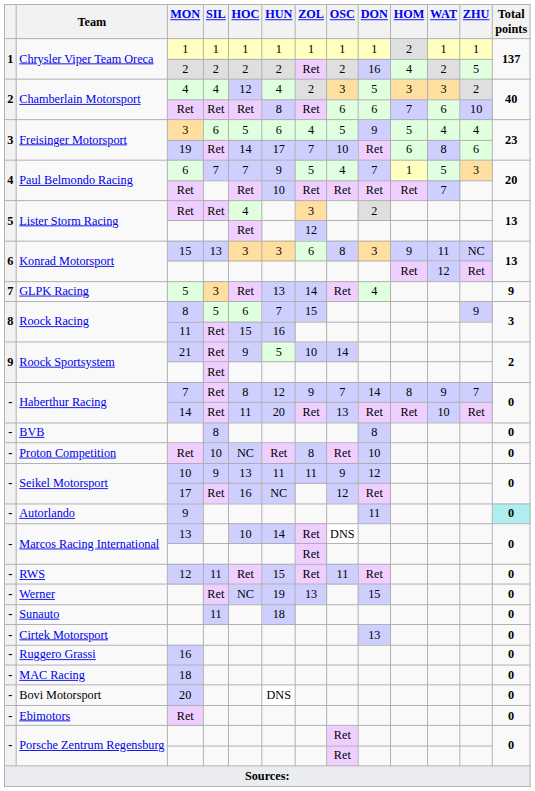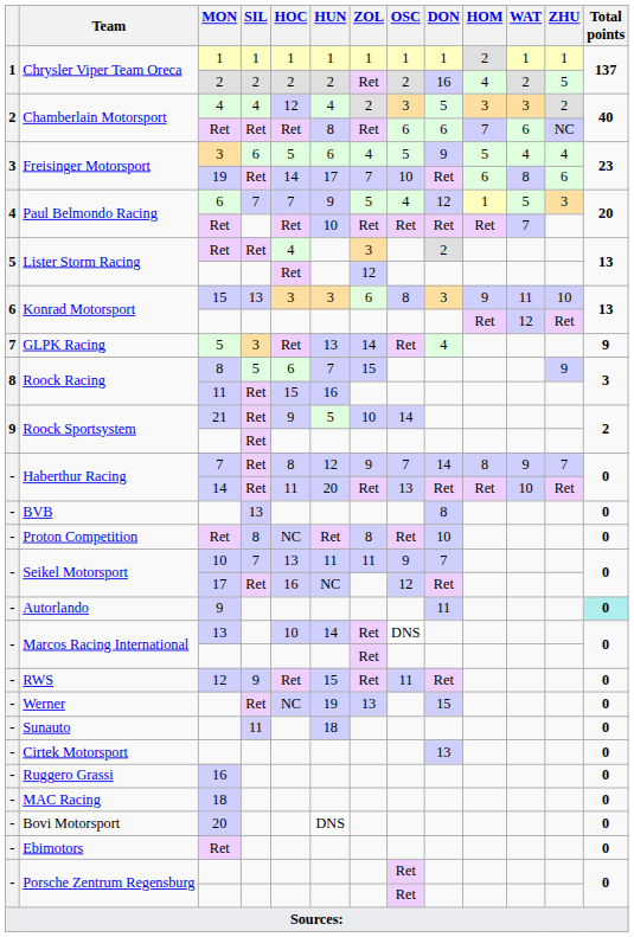 <table class="wikitable" style="font-size: 85%; text-align:center;">
 <tr valign="top">
 <th valign=middle></th>
 <th valign=middle>Team</th>
 <th><a href='#'>MON</a><br></th>
 <th><a href='#'>SIL</a><br></th>
 <th><a href='#'>HOC</a><br></th>
 <th><a href='#'>HUN</a><br></th>
 <th><a href='#'>ZOL</a><br></th>
 <th><a href='#'>OSC</a><br></th>
 <th><a href='#'>DON</a><br></th>
 <th><a href='#'>HOM</a><br></th>
 <th><a href='#'>WAT</a><br></th>
 <th><a href='#'>ZHU</a><br></th>
 <th valign=middle>Total<br>points</th>
 </tr>
 <tr>
 <th rowspan=2>1</th>
 <td rowspan=2 align=left> <a href='#'>Chrysler Viper Team Oreca</a></td>
 <td style="background:#FFFFBF;">1</td>
 <td style="background:#FFFFBF;">1</td>
 <td style="background:#FFFFBF;">1</td>
 <td style="background:#FFFFBF;">1</td>
 <td style="background:#FFFFBF;">1</td>
 <td style="background:#FFFFBF;">1</td>
 <td style="background:#FFFFBF;">1</td>
 <td style="background:#DFDFDF;">2</td>
 <td style="background:#FFFFBF;">1</td>
 <td style="background:#FFFFBF;">1</td>
 <td rowspan=2><strong>137</strong></td>
 </tr>
 <tr>
 <td style="background:#DFDFDF;">2</td>
 <td style="background:#DFDFDF;">2</td>
 <td style="background:#DFDFDF;">2</td>
 <td style="background:#DFDFDF;">2</td>
 <td style="background:#EFCFFF;">Ret</td>
 <td style="background:#DFDFDF;">2</td>
 <td style="background:#CFCFFF;">16</td>
 <td style="background:#DFFFDF;">4</td>
 <td style="background:#DFDFDF;">2</td>
 <td style="background:#DFFFDF;">5</td>
 </tr>
 <tr>
 <th rowspan=2>2</th>
 <td rowspan=2 align=left> <a href='#'>Chamberlain Motorsport</a></td>
 <td style="background:#DFFFDF;">4</td>
 <td style="background:#DFFFDF;">4</td>
 <td style="background:#CFCFFF;">12</td>
 <td style="background:#DFFFDF;">4</td>
 <td style="background:#DFDFDF;">2</td>
 <td style="background:#FFDF9F;">3</td>
 <td style="background:#DFFFDF;">5</td>
 <td style="background:#FFDF9F;">3</td>
 <td style="background:#FFDF9F;">3</td>
 <td style="background:#DFDFDF;">2</td>
 <td rowspan=2><strong>40</strong></td>
 </tr>
 <tr>
 <td style="background:#EFCFFF;">Ret</td>
 <td style="background:#EFCFFF;">Ret</td>
 <td style="background:#EFCFFF;">Ret</td>
 <td style="background:#CFCFFF;">8</td>
 <td style="background:#EFCFFF;">Ret</td>
 <td style="background:#DFFFDF;">6</td>
 <td style="background:#DFFFDF;">6</td>
 <td style="background:#CFCFFF;">7</td>
 <td style="background:#DFFFDF;">6</td>
-<td style="background:#CFCFFF;">10</td>
+<td style="background:#CFCFFF;">NC</td>
 </tr>
 <tr>
 <th rowspan=2>3</th>
 <td rowspan=2 align=left> <a href='#'>Freisinger Motorsport</a></td>
 <td style="background:#FFDF9F;">3</td>
 <td style="background:#DFFFDF;">6</td>
 <td style="background:#DFFFDF;">5</td>
 <td style="background:#DFFFDF;">6</td>
 <td style="background:#DFFFDF;">4</td>
 <td style="background:#DFFFDF;">5</td>
 <td style="background:#CFCFFF;">9</td>
 <td style="background:#DFFFDF;">5</td>
 <td style="background:#DFFFDF;">4</td>
 <td style="background:#DFFFDF;">4</td>
 <td rowspan=2><strong>23</strong></td>
 </tr>
 <tr>
 <td style="background:#CFCFFF;">19</td>
 <td style="background:#EFCFFF;">Ret</td>
 <td style="background:#CFCFFF;">14</td>
 <td style="background:#CFCFFF;">17</td>
 <td style="background:#CFCFFF;">7</td>
 <td style="background:#CFCFFF;">10</td>
 <td style="background:#EFCFFF;">Ret</td>
 <td style="background:#DFFFDF;">6</td>
 <td style="background:#CFCFFF;">8</td>
 <td style="background:#DFFFDF;">6</td>
 </tr>
 <tr>
 <th rowspan=2>4</th>
 <td rowspan=2 align=left> <a href='#'>Paul Belmondo Racing</a></td>
 <td style="background:#DFFFDF;">6</td>
 <td style="background:#CFCFFF;">7</td>
 <td style="background:#CFCFFF;">7</td>
 <td style="background:#CFCFFF;">9</td>
 <td style="background:#DFFFDF;">5</td>
 <td style="background:#DFFFDF;">4</td>
-<td style="background:#CFCFFF;">7</td>
+<td style="background:#CFCFFF;">12</td>
 <td style="background:#FFFFBF;">1</td>
 <td style="background:#DFFFDF;">5</td>
 <td style="background:#FFDF9F;">3</td>
 <td rowspan=2><strong>20</strong></td>
 </tr>
 <tr>
 <td style="background:#EFCFFF;">Ret</td>
 <td></td>
 <td style="background:#EFCFFF;">Ret</td>
 <td style="background:#CFCFFF;">10</td>
 <td style="background:#EFCFFF;">Ret</td>
 <td style="background:#EFCFFF;">Ret</td>
 <td style="background:#EFCFFF;">Ret</td>
 <td style="background:#EFCFFF;">Ret</td>
 <td style="background:#CFCFFF;">7</td>
 <td></td>
 </tr>
 <tr>
 <th rowspan=2>5</th>
 <td rowspan=2 align=left> <a href='#'>Lister Storm Racing</a></td>
 <td style="background:#EFCFFF;">Ret</td>
 <td style="background:#EFCFFF;">Ret</td>
 <td style="background:#DFFFDF;">4</td>
 <td></td>
 <td style="background:#FFDF9F;">3</td>
 <td></td>
 <td style="background:#DFDFDF;">2</td>
 <td></td>
 <td></td>
 <td></td>
 <td rowspan=2><strong>13</strong></td>
 </tr>
 <tr>
 <td></td>
 <td></td>
 <td style="background:#EFCFFF;">Ret</td>
 <td></td>
 <td style="background:#CFCFFF;">12</td>
 <td></td>
 <td></td>
 <td></td>
 <td></td>
 <td></td>
 </tr>
 <tr>
 <th rowspan=2>6</th>
 <td rowspan=2 align=left> <a href='#'>Konrad Motorsport</a></td>
 <td style="background:#CFCFFF;">15</td>
 <td style="background:#CFCFFF;">13</td>
 <td style="background:#FFDF9F;">3</td>
 <td style="background:#FFDF9F;">3</td>
 <td style="background:#DFFFDF;">6</td>
 <td style="background:#CFCFFF;">8</td>
 <td style="background:#FFDF9F;">3</td>
 <td style="background:#CFCFFF;">9</td>
 <td style="background:#CFCFFF;">11</td>
-<td style="background:#CFCFFF;">NC</td>
+<td style="background:#CFCFFF;">10</td>
 <td rowspan=2><strong>13</strong></td>
 </tr>
 <tr>
 <td></td>
 <td></td>
 <td></td>
 <td></td>
 <td></td>
 <td></td>
 <td></td>
 <td style="background:#EFCFFF;">Ret</td>
 <td style="background:#CFCFFF;">12</td>
 <td style="background:#EFCFFF;">Ret</td>
 </tr>
 <tr>
 <th>7</th>
 <td align=left> <a href='#'>GLPK Racing</a></td>
 <td style="background:#DFFFDF;">5</td>
 <td style="background:#FFDF9F;">3</td>
 <td style="background:#EFCFFF;">Ret</td>
 <td style="background:#CFCFFF;">13</td>
 <td style="background:#CFCFFF;">14</td>
 <td style="background:#EFCFFF;">Ret</td>
 <td style="background:#DFFFDF;">4</td>
 <td></td>
 <td></td>
 <td></td>
 <td><strong>9</strong></td>
 </tr>
 <tr>
 <th rowspan=2>8</th>
 <td rowspan=2 align=left> <a href='#'>Roock Racing</a></td>
 <td style="background:#CFCFFF;">8</td>
 <td style="background:#DFFFDF;">5</td>
 <td style="background:#DFFFDF;">6</td>
 <td style="background:#CFCFFF;">7</td>
 <td style="background:#CFCFFF;">15</td>
 <td></td>
 <td></td>
 <td></td>
 <td></td>
 <td style="background:#CFCFFF;">9</td>
 <td rowspan=2><strong>3</strong></td>
 </tr>
 <tr>
 <td style="background:#CFCFFF;">11</td>
 <td style="background:#EFCFFF;">Ret</td>
 <td style="background:#CFCFFF;">15</td>
 <td style="background:#CFCFFF;">16</td>
 <td></td>
 <td></td>
 <td></td>
 <td></td>
 <td></td>
 <td></td>
 </tr>
 <tr>
 <th rowspan=2>9</th>
 <td rowspan=2 align=left> <a href='#'>Roock Sportsystem</a></td>
 <td style="background:#CFCFFF;">21</td>
 <td style="background:#EFCFFF;">Ret</td>
 <td style="background:#CFCFFF;">9</td>
 <td style="background:#DFFFDF;">5</td>
 <td style="background:#CFCFFF;">10</td>
 <td style="background:#CFCFFF;">14</td>
 <td></td>
 <td></td>
 <td></td>
 <td></td>
 <td rowspan=2><strong>2</strong></td>
 </tr>
 <tr>
 <td></td>
 <td style="background:#EFCFFF;">Ret</td>
 <td></td>
 <td></td>
 <td></td>
 <td></td>
 <td></td>
 <td></td>
 <td></td>
 <td></td>
 </tr>
 <tr>
 <th rowspan=2>-</th>
 <td rowspan=2 align=left> <a href='#'>Haberthur Racing</a></td>
 <td style="background:#CFCFFF;">7</td>
 <td style="background:#EFCFFF;">Ret</td>
 <td style="background:#CFCFFF;">8</td>
 <td style="background:#CFCFFF;">12</td>
 <td style="background:#CFCFFF;">9</td>
 <td style="background:#CFCFFF;">7</td>
 <td style="background:#CFCFFF;">14</td>
 <td style="background:#CFCFFF;">8</td>
 <td style="background:#CFCFFF;">9</td>
 <td style="background:#CFCFFF;">7</td>
 <td rowspan=2><strong>0</strong></td>
 </tr>
 <tr>
 <td style="background:#CFCFFF;">14</td>
 <td style="background:#EFCFFF;">Ret</td>
 <td style="background:#CFCFFF;">11</td>
 <td style="background:#CFCFFF;">20</td>
 <td style="background:#EFCFFF;">Ret</td>
 <td style="background:#CFCFFF;">13</td>
 <td style="background:#EFCFFF;">Ret</td>
 <td style="background:#EFCFFF;">Ret</td>
 <td style="background:#CFCFFF;">10</td>
 <td style="background:#EFCFFF;">Ret</td>
 </tr>
 <tr>
 <th>-</th>
 <td align=left> <a href='#'>BVB</a></td>
 <td></td>
-<td style="background:#CFCFFF;">8</td>
+<td style="background:#CFCFFF;">13</td>
 <td></td>
 <td></td>
 <td></td>
 <td></td>
 <td style="background:#CFCFFF;">8</td>
 <td></td>
 <td></td>
 <td></td>
 <td><strong>0</strong></td>
 </tr>
 <tr>
 <th>-</th>
 <td align=left> <a href='#'>Proton Competition</a></td>
 <td style="background:#EFCFFF;">Ret</td>
-<td style="background:#CFCFFF;">10</td>
+<td style="background:#CFCFFF;">8</td>
 <td style="background:#CFCFFF;">NC</td>
 <td style="background:#EFCFFF;">Ret</td>
 <td style="background:#CFCFFF;">8</td>
 <td style="background:#EFCFFF;">Ret</td>
 <td style="background:#CFCFFF;">10</td>
 <td></td>
 <td></td>
 <td></td>
 <td><strong>0</strong></td>
 </tr>
 <tr>
 <th rowspan=2>-</th>
 <td rowspan=2 align=left> <a href='#'>Seikel Motorsport</a></td>
 <td style="background:#CFCFFF;">10</td>
-<td style="background:#CFCFFF;">9</td>
+<td style="background:#CFCFFF;">7</td>
 <td style="background:#CFCFFF;">13</td>
 <td style="background:#CFCFFF;">11</td>
 <td style="background:#CFCFFF;">11</td>
 <td style="background:#CFCFFF;">9</td>
-<td style="background:#CFCFFF;">12</td>
+<td style="background:#CFCFFF;">7</td>
 <td></td>
 <td></td>
 <td></td>
 <td rowspan=2><strong>0</strong></td>
 </tr>
 <tr>
 <td style="background:#CFCFFF;">17</td>
 <td style="background:#EFCFFF;">Ret</td>
 <td style="background:#CFCFFF;">16</td>
 <td style="background:#CFCFFF;">NC</td>
 <td></td>
 <td style="background:#CFCFFF;">12</td>
 <td style="background:#EFCFFF;">Ret</td>
 <td></td>
 <td></td>
 <td></td>
 </tr>
 <tr>
 <th>-</th>
 <td align=left> <a href='#'>Autorlando</a></td>
 <td style="background:#CFCFFF;">9</td>
 <td></td>
 <td></td>
 <td></td>
 <td></td>
 <td></td>
 <td style="background:#CFCFFF;">11</td>
 <td></td>
 <td></td>
 <td></td>
 <td style="background: paleturquoise;"><strong>0</strong></td>
 </tr>
 <tr>
 <th rowspan=2>-</th>
 <td rowspan=2 align=left> <a href='#'>Marcos Racing International</a></td>
 <td style="background:#CFCFFF;">13</td>
 <td></td>
 <td style="background:#CFCFFF;">10</td>
 <td style="background:#CFCFFF;">14</td>
 <td style="background:#EFCFFF;">Ret</td>
 <td style="background:#FFFFFF;">DNS</td>
 <td></td>
 <td></td>
 <td></td>
 <td></td>
 <td rowspan=2><strong>0</strong></td>
 </tr>
 <tr>
 <td></td>
 <td></td>
 <td></td>
 <td></td>
 <td style="background:#EFCFFF;">Ret</td>
 <td></td>
 <td></td>
 <td></td>
 <td></td>
 <td></td>
 </tr>
 <tr>
 <th>-</th>
 <td align=left> <a href='#'>RWS</a></td>
 <td style="background:#CFCFFF;">12</td>
-<td style="background:#CFCFFF;">11</td>
+<td style="background:#CFCFFF;">9</td>
 <td style="background:#EFCFFF;">Ret</td>
 <td style="background:#CFCFFF;">15</td>
 <td style="background:#EFCFFF;">Ret</td>
 <td style="background:#CFCFFF;">11</td>
 <td style="background:#EFCFFF;">Ret</td>
 <td></td>
 <td></td>
 <td></td>
 <td><strong>0</strong></td>
 </tr>
 <tr>
 <th>-</th>
 <td align=left> <a href='#'>Werner</a></td>
 <td></td>
 <td style="background:#EFCFFF;">Ret</td>
 <td style="background:#CFCFFF;">NC</td>
 <td style="background:#CFCFFF;">19</td>
 <td style="background:#CFCFFF;">13</td>
 <td></td>
 <td style="background:#CFCFFF;">15</td>
 <td></td>
 <td></td>
 <td></td>
 <td><strong>0</strong></td>
 </tr>
 <tr>
 <th>-</th>
 <td align=left> <a href='#'>Sunauto</a></td>
 <td></td>
 <td style="background:#CFCFFF;">11</td>
 <td></td>
 <td style="background:#CFCFFF;">18</td>
 <td></td>
 <td></td>
 <td></td>
 <td></td>
 <td></td>
 <td></td>
 <td><strong>0</strong></td>
 </tr>
 <tr>
 <th>-</th>
 <td align=left> <a href='#'>Cirtek Motorsport</a></td>
 <td></td>
 <td></td>
 <td></td>
 <td></td>
 <td></td>
 <td></td>
 <td style="background:#CFCFFF;">13</td>
 <td></td>
 <td></td>
 <td></td>
 <td><strong>0</strong></td>
 </tr>
 <tr>
 <th>-</th>
 <td align=left> <a href='#'>Ruggero Grassi</a></td>
 <td style="background:#CFCFFF;">16</td>
 <td></td>
 <td></td>
 <td></td>
 <td></td>
 <td></td>
 <td></td>
 <td></td>
 <td></td>
 <td></td>
 <td><strong>0</strong></td>
 </tr>
 <tr>
 <th>-</th>
 <td align=left> <a href='#'>MAC Racing</a></td>
 <td style="background:#CFCFFF;">18</td>
 <td></td>
 <td></td>
 <td></td>
 <td></td>
 <td></td>
 <td></td>
 <td></td>
 <td></td>
 <td></td>
 <td><strong>0</strong></td>
 </tr>
 <tr>
 <th>-</th>
 <td align=left> Bovi Motorsport</td>
 <td style="background:#CFCFFF;">20</td>
 <td></td>
 <td></td>
 <td style="background:#FFFFFF;">DNS</td>
 <td></td>
 <td></td>
 <td></td>
 <td></td>
 <td></td>
 <td></td>
 <td><strong>0</strong></td>
 </tr>
 <tr>
 <th>-</th>
 <td align=left> <a href='#'>Ebimotors</a></td>
 <td style="background:#EFCFFF;">Ret</td>
 <td></td>
 <td></td>
 <td></td>
 <td></td>
 <td></td>
 <td></td>
 <td></td>
 <td></td>
 <td></td>
 <td><strong>0</strong></td>
 </tr>
 <tr>
 <th rowspan=2>-</th>
 <td rowspan=2 align=left> <a href='#'>Porsche Zentrum Regensburg</a></td>
 <td></td>
 <td></td>
 <td></td>
 <td></td>
 <td></td>
 <td style="background:#EFCFFF;">Ret</td>
 <td></td>
 <td></td>
 <td></td>
 <td></td>
 <td rowspan=2><strong>0</strong></td>
 </tr>
 <tr>
 <td></td>
 <td></td>
 <td></td>
 <td></td>
 <td></td>
 <td style="background:#EFCFFF;">Ret</td>
 <td></td>
 <td></td>
 <td></td>
 <td></td>
 </tr>
 <tr class="sortbottom">
 <td colspan="14" style="background-color:#EAECF0;text-align:center"><strong>Sources:</strong></td>
 </tr>
 </table>
